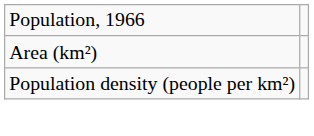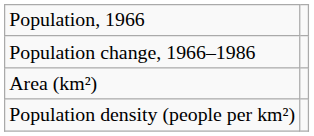 <table class="wikitable">
 <tr>
 <td>Population, 1966</td>
+<td></td>
+</tr>
+<tr>
+<td>Population change, 1966–1986</td>
 <td></td>
 </tr>
 <tr>
 <td>Area (km²)</td>
 <td></td>
 </tr>
 <tr>
 <td>Population density (people per km²)</td>
 <td></td>
 </tr>
 </table>
